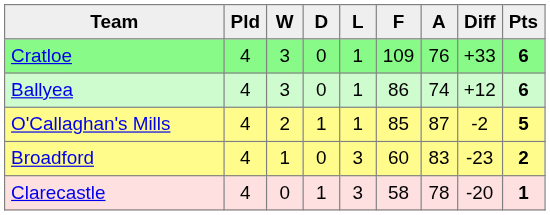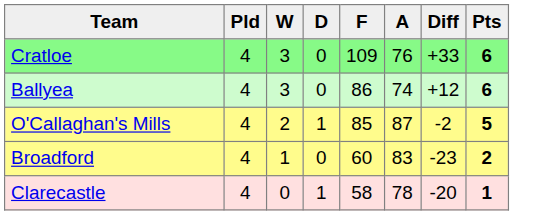 <table style=border-collapse:collapse border=1 cellspacing=0 cellpadding=5>
 <tr align=center bgcolor=#efefef>
 <th width=175>Team</th>
 <th width=20>Pld</th>
 <th width=20>W</th>
 <th width=20>D</th>
-<th width=20>L</th>
 <th width=20>F</th>
 <th width=20>A</th>
 <th width=20>Diff</th>
 <th width=20>Pts</th>
 </tr>
 <tr align=center style="background:#87FA87;">
 <td style="text-align:left;"> <a href='#'>Cratloe</a></td>
 <td>4</td>
 <td>3</td>
 <td>0</td>
-<td>1</td>
 <td>109</td>
 <td>76</td>
 <td>+33</td>
 <td><strong>6</strong></td>
 </tr>
 <tr align=center style="background:#CEFCCE;">
 <td style="text-align:left;"> <a href='#'>Ballyea</a></td>
 <td>4</td>
 <td>3</td>
 <td>0</td>
-<td>1</td>
 <td>86</td>
 <td>74</td>
 <td>+12</td>
 <td><strong>6</strong></td>
 </tr>
 <tr align=center style="background:#FFFC8C;">
 <td style="text-align:left;"> <a href='#'>O'Callaghan's Mills</a></td>
 <td>4</td>
 <td>2</td>
-<td>1</td>
 <td>1</td>
 <td>85</td>
 <td>87</td>
 <td>-2</td>
 <td><strong>5</strong></td>
 </tr>
 <tr align=center style="background:#FFFC8C;">
 <td style="text-align:left;"> <a href='#'>Broadford</a></td>
 <td>4</td>
 <td>1</td>
 <td>0</td>
-<td>3</td>
 <td>60</td>
 <td>83</td>
 <td>-23</td>
 <td><strong>2</strong></td>
 </tr>
 <tr align=center style="background:#FFE0E0;">
 <td style="text-align:left;"> <a href='#'>Clarecastle</a></td>
 <td>4</td>
 <td>0</td>
 <td>1</td>
-<td>3</td>
 <td>58</td>
 <td>78</td>
 <td>-20</td>
 <td><strong>1</strong></td>
 </tr>
 </table>
